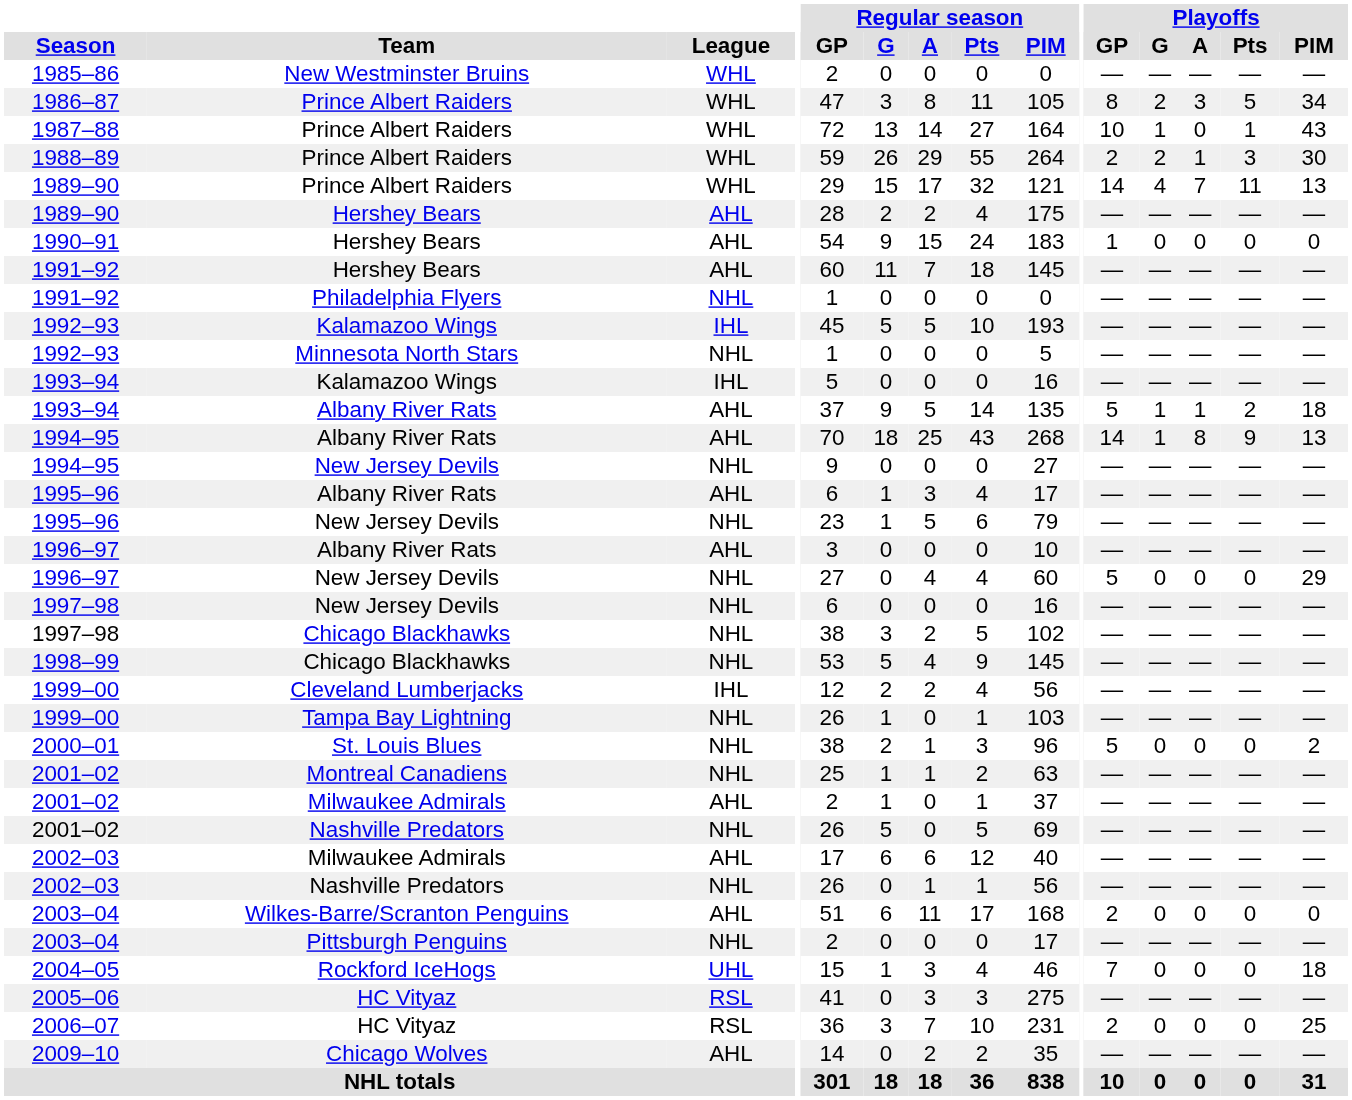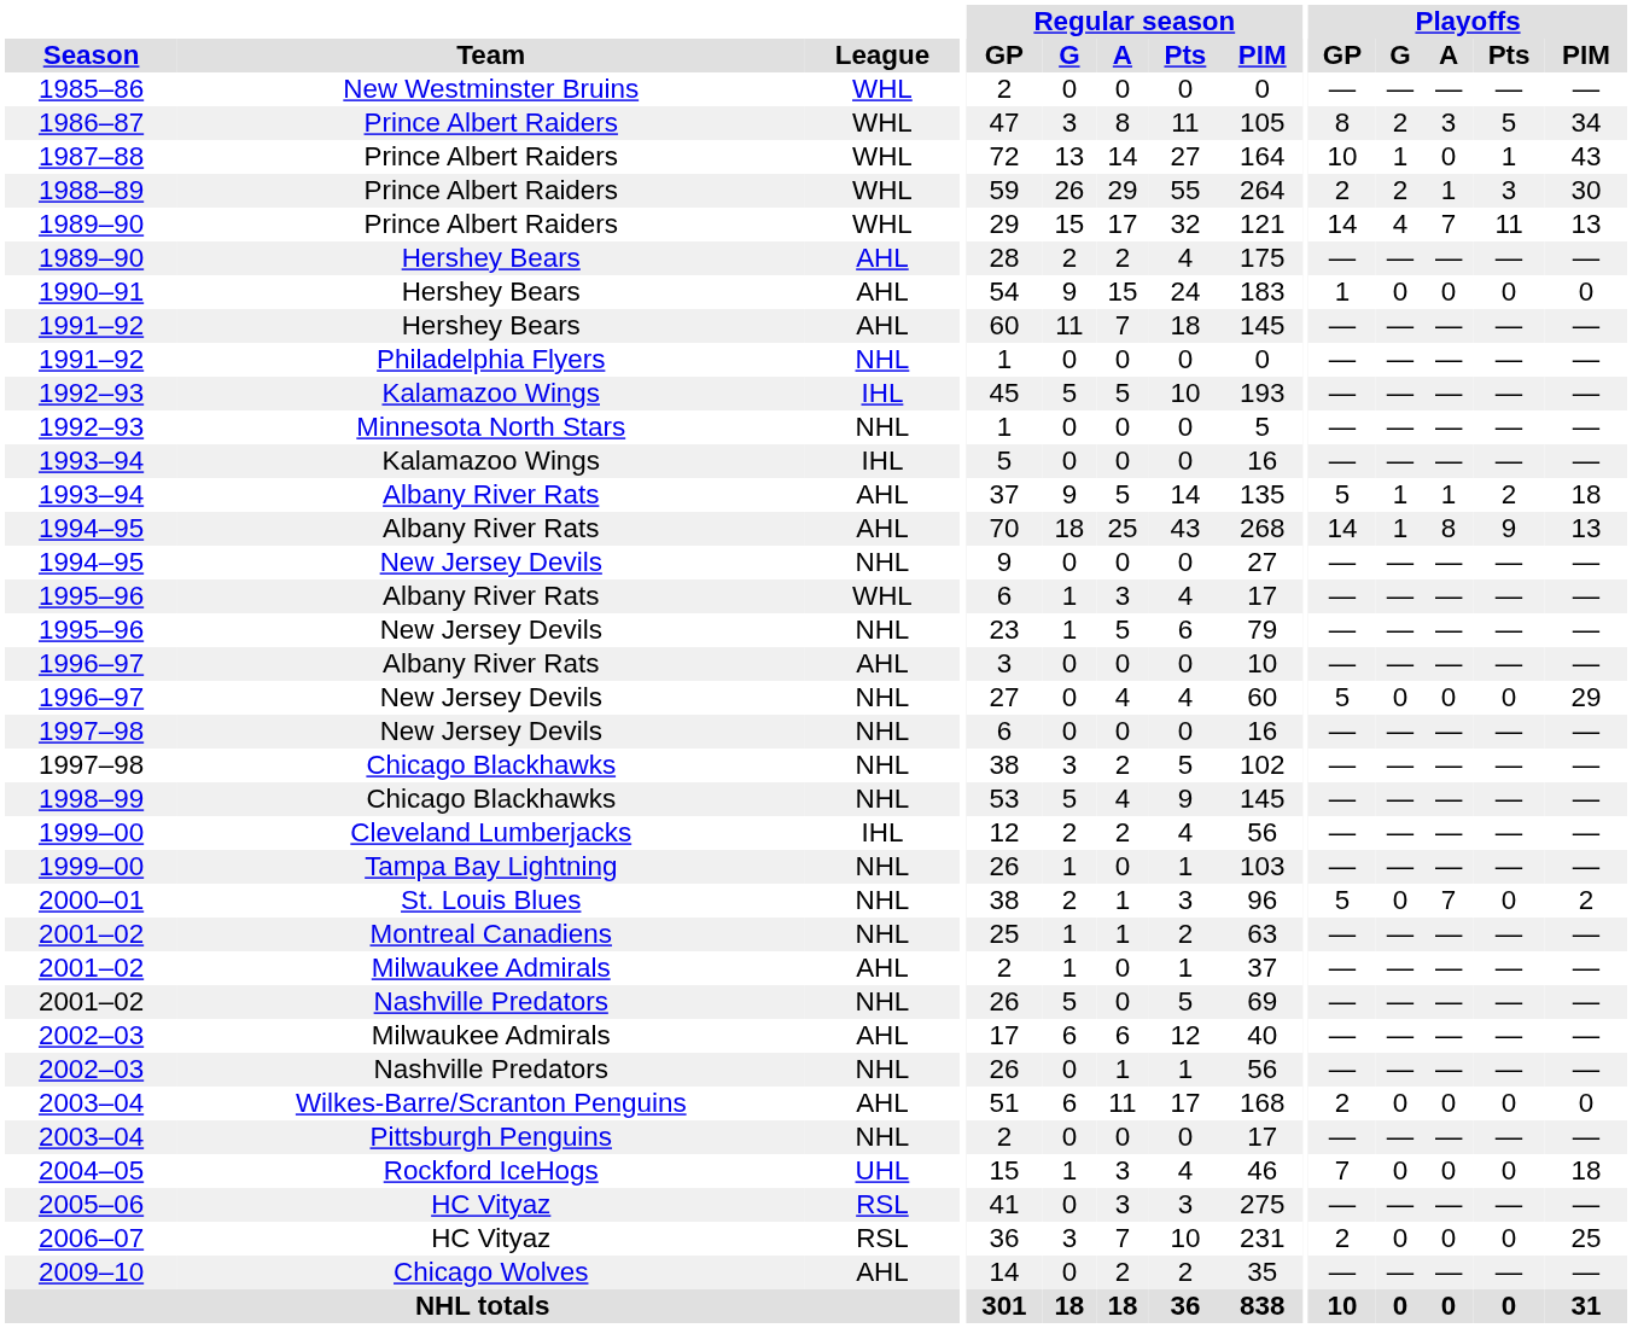 <table border="0" cellpadding="1" cellspacing="0" style="text-align:center; width:60em">
 <tr bgcolor="#e0e0e0">
 <th colspan="3" bgcolor="#ffffff"></th>
 <th rowspan="99" bgcolor="#ffffff"></th>
 <th colspan="5"><a href='#'>Regular season</a></th>
 <th rowspan="99" bgcolor="#ffffff"></th>
 <th colspan="5"><a href='#'>Playoffs</a></th>
 </tr>
 <tr bgcolor="#e0e0e0">
 <th><a href='#'>Season</a></th>
 <th>Team</th>
 <th>League</th>
 <th>GP</th>
 <th><a href='#'>G</a></th>
 <th><a href='#'>A</a></th>
 <th><a href='#'>Pts</a></th>
 <th><a href='#'>PIM</a></th>
 <th>GP</th>
 <th>G</th>
 <th>A</th>
 <th>Pts</th>
 <th>PIM</th>
 </tr>
 <tr>
 <td><a href='#'>1985–86</a></td>
 <td><a href='#'>New Westminster Bruins</a></td>
 <td><a href='#'>WHL</a></td>
 <td>2</td>
 <td>0</td>
 <td>0</td>
 <td>0</td>
 <td>0</td>
 <td>—</td>
 <td>—</td>
 <td>—</td>
 <td>—</td>
 <td>—</td>
 </tr>
 <tr bgcolor="#f0f0f0">
 <td><a href='#'>1986–87</a></td>
 <td><a href='#'>Prince Albert Raiders</a></td>
 <td>WHL</td>
 <td>47</td>
 <td>3</td>
 <td>8</td>
 <td>11</td>
 <td>105</td>
 <td>8</td>
 <td>2</td>
 <td>3</td>
 <td>5</td>
 <td>34</td>
 </tr>
 <tr>
 <td><a href='#'>1987–88</a></td>
 <td>Prince Albert Raiders</td>
 <td>WHL</td>
 <td>72</td>
 <td>13</td>
 <td>14</td>
 <td>27</td>
 <td>164</td>
 <td>10</td>
 <td>1</td>
 <td>0</td>
 <td>1</td>
 <td>43</td>
 </tr>
 <tr bgcolor="#f0f0f0">
 <td><a href='#'>1988–89</a></td>
 <td>Prince Albert Raiders</td>
 <td>WHL</td>
 <td>59</td>
 <td>26</td>
 <td>29</td>
 <td>55</td>
 <td>264</td>
 <td>2</td>
 <td>2</td>
 <td>1</td>
 <td>3</td>
 <td>30</td>
 </tr>
 <tr>
 <td><a href='#'>1989–90</a></td>
 <td>Prince Albert Raiders</td>
 <td>WHL</td>
 <td>29</td>
 <td>15</td>
 <td>17</td>
 <td>32</td>
 <td>121</td>
 <td>14</td>
 <td>4</td>
 <td>7</td>
 <td>11</td>
 <td>13</td>
 </tr>
 <tr bgcolor="#f0f0f0">
 <td><a href='#'>1989–90</a></td>
 <td><a href='#'>Hershey Bears</a></td>
 <td><a href='#'>AHL</a></td>
 <td>28</td>
 <td>2</td>
 <td>2</td>
 <td>4</td>
 <td>175</td>
 <td>—</td>
 <td>—</td>
 <td>—</td>
 <td>—</td>
 <td>—</td>
 </tr>
 <tr>
 <td><a href='#'>1990–91</a></td>
 <td>Hershey Bears</td>
 <td>AHL</td>
 <td>54</td>
 <td>9</td>
 <td>15</td>
 <td>24</td>
 <td>183</td>
 <td>1</td>
 <td>0</td>
 <td>0</td>
 <td>0</td>
 <td>0</td>
 </tr>
 <tr bgcolor="#f0f0f0">
 <td><a href='#'>1991–92</a></td>
 <td>Hershey Bears</td>
 <td>AHL</td>
 <td>60</td>
 <td>11</td>
 <td>7</td>
 <td>18</td>
 <td>145</td>
 <td>—</td>
 <td>—</td>
 <td>—</td>
 <td>—</td>
 <td>—</td>
 </tr>
 <tr>
 <td><a href='#'>1991–92</a></td>
 <td><a href='#'>Philadelphia Flyers</a></td>
 <td><a href='#'>NHL</a></td>
 <td>1</td>
 <td>0</td>
 <td>0</td>
 <td>0</td>
 <td>0</td>
 <td>—</td>
 <td>—</td>
 <td>—</td>
 <td>—</td>
 <td>—</td>
 </tr>
 <tr bgcolor="#f0f0f0">
 <td><a href='#'>1992–93</a></td>
 <td><a href='#'>Kalamazoo Wings</a></td>
 <td><a href='#'>IHL</a></td>
 <td>45</td>
 <td>5</td>
 <td>5</td>
 <td>10</td>
 <td>193</td>
 <td>—</td>
 <td>—</td>
 <td>—</td>
 <td>—</td>
 <td>—</td>
 </tr>
 <tr>
 <td><a href='#'>1992–93</a></td>
 <td><a href='#'>Minnesota North Stars</a></td>
 <td>NHL</td>
 <td>1</td>
 <td>0</td>
 <td>0</td>
 <td>0</td>
 <td>5</td>
 <td>—</td>
 <td>—</td>
 <td>—</td>
 <td>—</td>
 <td>—</td>
 </tr>
 <tr bgcolor="#f0f0f0">
 <td><a href='#'>1993–94</a></td>
 <td>Kalamazoo Wings</td>
 <td>IHL</td>
 <td>5</td>
 <td>0</td>
 <td>0</td>
 <td>0</td>
 <td>16</td>
 <td>—</td>
 <td>—</td>
 <td>—</td>
 <td>—</td>
 <td>—</td>
 </tr>
 <tr>
 <td><a href='#'>1993–94</a></td>
 <td><a href='#'>Albany River Rats</a></td>
 <td>AHL</td>
 <td>37</td>
 <td>9</td>
 <td>5</td>
 <td>14</td>
 <td>135</td>
 <td>5</td>
 <td>1</td>
 <td>1</td>
 <td>2</td>
 <td>18</td>
 </tr>
 <tr bgcolor="#f0f0f0">
 <td><a href='#'>1994–95</a></td>
 <td>Albany River Rats</td>
 <td>AHL</td>
 <td>70</td>
 <td>18</td>
 <td>25</td>
 <td>43</td>
 <td>268</td>
 <td>14</td>
 <td>1</td>
 <td>8</td>
 <td>9</td>
 <td>13</td>
 </tr>
 <tr>
 <td><a href='#'>1994–95</a></td>
 <td><a href='#'>New Jersey Devils</a></td>
 <td>NHL</td>
 <td>9</td>
 <td>0</td>
 <td>0</td>
 <td>0</td>
 <td>27</td>
 <td>—</td>
 <td>—</td>
 <td>—</td>
 <td>—</td>
 <td>—</td>
 </tr>
 <tr bgcolor="#f0f0f0">
 <td><a href='#'>1995–96</a></td>
 <td>Albany River Rats</td>
-<td>AHL</td>
+<td>WHL</td>
 <td>6</td>
 <td>1</td>
 <td>3</td>
 <td>4</td>
 <td>17</td>
 <td>—</td>
 <td>—</td>
 <td>—</td>
 <td>—</td>
 <td>—</td>
 </tr>
 <tr>
 <td><a href='#'>1995–96</a></td>
 <td>New Jersey Devils</td>
 <td>NHL</td>
 <td>23</td>
 <td>1</td>
 <td>5</td>
 <td>6</td>
 <td>79</td>
 <td>—</td>
 <td>—</td>
 <td>—</td>
 <td>—</td>
 <td>—</td>
 </tr>
 <tr bgcolor="#f0f0f0">
 <td><a href='#'>1996–97</a></td>
 <td>Albany River Rats</td>
 <td>AHL</td>
 <td>3</td>
 <td>0</td>
 <td>0</td>
 <td>0</td>
 <td>10</td>
 <td>—</td>
 <td>—</td>
 <td>—</td>
 <td>—</td>
 <td>—</td>
 </tr>
 <tr>
 <td><a href='#'>1996–97</a></td>
 <td>New Jersey Devils</td>
 <td>NHL</td>
 <td>27</td>
 <td>0</td>
 <td>4</td>
 <td>4</td>
 <td>60</td>
 <td>5</td>
 <td>0</td>
 <td>0</td>
 <td>0</td>
 <td>29</td>
 </tr>
 <tr bgcolor="#f0f0f0">
 <td><a href='#'>1997–98</a></td>
 <td>New Jersey Devils</td>
 <td>NHL</td>
 <td>6</td>
 <td>0</td>
 <td>0</td>
 <td>0</td>
 <td>16</td>
 <td>—</td>
 <td>—</td>
 <td>—</td>
 <td>—</td>
 <td>—</td>
 </tr>
 <tr>
 <td>1997–98</td>
 <td><a href='#'>Chicago Blackhawks</a></td>
 <td>NHL</td>
 <td>38</td>
 <td>3</td>
 <td>2</td>
 <td>5</td>
 <td>102</td>
 <td>—</td>
 <td>—</td>
 <td>—</td>
 <td>—</td>
 <td>—</td>
 </tr>
 <tr bgcolor="#f0f0f0">
 <td><a href='#'>1998–99</a></td>
 <td>Chicago Blackhawks</td>
 <td>NHL</td>
 <td>53</td>
 <td>5</td>
 <td>4</td>
 <td>9</td>
 <td>145</td>
 <td>—</td>
 <td>—</td>
 <td>—</td>
 <td>—</td>
 <td>—</td>
 </tr>
 <tr>
 <td><a href='#'>1999–00</a></td>
 <td><a href='#'>Cleveland Lumberjacks</a></td>
 <td>IHL</td>
 <td>12</td>
 <td>2</td>
 <td>2</td>
 <td>4</td>
 <td>56</td>
 <td>—</td>
 <td>—</td>
 <td>—</td>
 <td>—</td>
 <td>—</td>
 </tr>
 <tr bgcolor="#f0f0f0">
 <td><a href='#'>1999–00</a></td>
 <td><a href='#'>Tampa Bay Lightning</a></td>
 <td>NHL</td>
 <td>26</td>
 <td>1</td>
 <td>0</td>
 <td>1</td>
 <td>103</td>
 <td>—</td>
 <td>—</td>
 <td>—</td>
 <td>—</td>
 <td>—</td>
 </tr>
 <tr>
 <td><a href='#'>2000–01</a></td>
 <td><a href='#'>St. Louis Blues</a></td>
 <td>NHL</td>
 <td>38</td>
 <td>2</td>
 <td>1</td>
 <td>3</td>
 <td>96</td>
 <td>5</td>
 <td>0</td>
-<td>0</td>
+<td>7</td>
 <td>0</td>
 <td>2</td>
 </tr>
 <tr bgcolor="#f0f0f0">
 <td><a href='#'>2001–02</a></td>
 <td><a href='#'>Montreal Canadiens</a></td>
 <td>NHL</td>
 <td>25</td>
 <td>1</td>
 <td>1</td>
 <td>2</td>
 <td>63</td>
 <td>—</td>
 <td>—</td>
 <td>—</td>
 <td>—</td>
 <td>—</td>
 </tr>
 <tr>
 <td><a href='#'>2001–02</a></td>
 <td><a href='#'>Milwaukee Admirals</a></td>
 <td>AHL</td>
 <td>2</td>
 <td>1</td>
 <td>0</td>
 <td>1</td>
 <td>37</td>
 <td>—</td>
 <td>—</td>
 <td>—</td>
 <td>—</td>
 <td>—</td>
 </tr>
 <tr bgcolor="#f0f0f0">
 <td>2001–02</td>
 <td><a href='#'>Nashville Predators</a></td>
 <td>NHL</td>
 <td>26</td>
 <td>5</td>
 <td>0</td>
 <td>5</td>
 <td>69</td>
 <td>—</td>
 <td>—</td>
 <td>—</td>
 <td>—</td>
 <td>—</td>
 </tr>
 <tr>
 <td><a href='#'>2002–03</a></td>
 <td>Milwaukee Admirals</td>
 <td>AHL</td>
 <td>17</td>
 <td>6</td>
 <td>6</td>
 <td>12</td>
 <td>40</td>
 <td>—</td>
 <td>—</td>
 <td>—</td>
 <td>—</td>
 <td>—</td>
 </tr>
 <tr bgcolor="#f0f0f0">
 <td><a href='#'>2002–03</a></td>
 <td>Nashville Predators</td>
 <td>NHL</td>
 <td>26</td>
 <td>0</td>
 <td>1</td>
 <td>1</td>
 <td>56</td>
 <td>—</td>
 <td>—</td>
 <td>—</td>
 <td>—</td>
 <td>—</td>
 </tr>
 <tr>
 <td><a href='#'>2003–04</a></td>
 <td><a href='#'>Wilkes-Barre/Scranton Penguins</a></td>
 <td>AHL</td>
 <td>51</td>
 <td>6</td>
 <td>11</td>
 <td>17</td>
 <td>168</td>
 <td>2</td>
 <td>0</td>
 <td>0</td>
 <td>0</td>
 <td>0</td>
 </tr>
 <tr bgcolor="#f0f0f0">
 <td><a href='#'>2003–04</a></td>
 <td><a href='#'>Pittsburgh Penguins</a></td>
 <td>NHL</td>
 <td>2</td>
 <td>0</td>
 <td>0</td>
 <td>0</td>
 <td>17</td>
 <td>—</td>
 <td>—</td>
 <td>—</td>
 <td>—</td>
 <td>—</td>
 </tr>
 <tr>
 <td><a href='#'>2004–05</a></td>
 <td><a href='#'>Rockford IceHogs</a></td>
 <td><a href='#'>UHL</a></td>
 <td>15</td>
 <td>1</td>
 <td>3</td>
 <td>4</td>
 <td>46</td>
 <td>7</td>
 <td>0</td>
 <td>0</td>
 <td>0</td>
 <td>18</td>
 </tr>
 <tr bgcolor="#f0f0f0">
 <td><a href='#'>2005–06</a></td>
 <td><a href='#'>HC Vityaz</a></td>
 <td><a href='#'>RSL</a></td>
 <td>41</td>
 <td>0</td>
 <td>3</td>
 <td>3</td>
 <td>275</td>
 <td>—</td>
 <td>—</td>
 <td>—</td>
 <td>—</td>
 <td>—</td>
 </tr>
 <tr>
 <td><a href='#'>2006–07</a></td>
 <td>HC Vityaz</td>
 <td>RSL</td>
 <td>36</td>
 <td>3</td>
 <td>7</td>
 <td>10</td>
 <td>231</td>
 <td>2</td>
 <td>0</td>
 <td>0</td>
 <td>0</td>
 <td>25</td>
 </tr>
 <tr bgcolor="#f0f0f0">
 <td><a href='#'>2009–10</a></td>
 <td><a href='#'>Chicago Wolves</a></td>
 <td>AHL</td>
 <td>14</td>
 <td>0</td>
 <td>2</td>
 <td>2</td>
 <td>35</td>
 <td>—</td>
 <td>—</td>
 <td>—</td>
 <td>—</td>
 <td>—</td>
 </tr>
 <tr bgcolor="#e0e0e0">
 <th colspan="3">NHL totals</th>
 <th>301</th>
 <th>18</th>
 <th>18</th>
 <th>36</th>
 <th>838</th>
 <th>10</th>
 <th>0</th>
 <th>0</th>
 <th>0</th>
 <th>31</th>
 </tr>
 </table>
